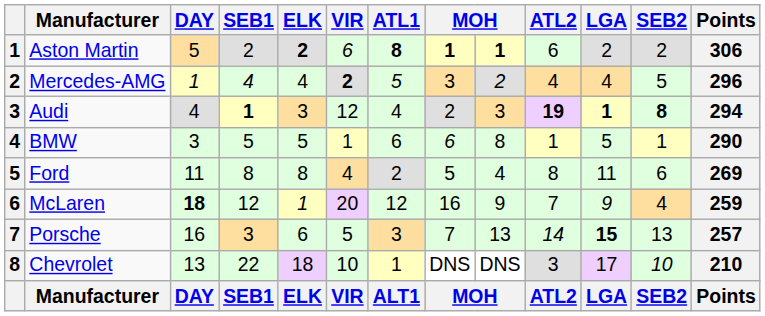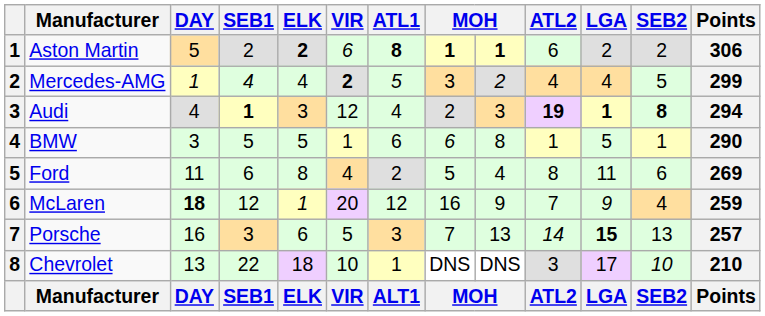 <table class="wikitable" style="font-size:85%; text-align:center;">
 <tr>
 <th></th>
 <th>Manufacturer</th>
 <th><a href='#'>DAY</a></th>
 <th><a href='#'>SEB1</a></th>
 <th><a href='#'>ELK</a></th>
 <th><a href='#'>VIR</a></th>
 <th><a href='#'>ATL1</a></th>
 <th colspan=2><a href='#'>MOH</a></th>
 <th><a href='#'>ATL2</a></th>
 <th><a href='#'>LGA</a></th>
 <th><a href='#'>SEB2</a></th>
 <th>Points</th>
 </tr>
 <tr>
 <th>1</th>
 <td align=left> <a href='#'>Aston Martin</a></td>
 <td style="background:#ffdf9f;">5</td>
 <td style="background:#dfdfdf;">2</td>
 <td style="background:#dfdfdf;"><strong>2</strong></td>
 <td style="background:#dfffdf;"><em>6</em></td>
 <td style="background:#dfffdf;"><strong>8</strong></td>
 <td style="background:#ffffbf;"><strong>1</strong></td>
 <td style="background:#ffffbf;"><strong>1</strong></td>
 <td style="background:#dfffdf;">6</td>
 <td style="background:#dfdfdf;">2</td>
 <td style="background:#dfdfdf;">2</td>
 <th>306</th>
 </tr>
 <tr>
 <th>2</th>
 <td align=left> <a href='#'>Mercedes-AMG</a></td>
 <td style="background:#ffffbf;"><em>1</em></td>
 <td style="background:#dfffdf;"><em>4</em></td>
 <td style="background:#dfffdf;">4</td>
 <td style="background:#dfdfdf;"><strong>2</strong></td>
 <td style="background:#dfffdf;"><em>5</em></td>
 <td style="background:#ffdf9f;">3</td>
 <td style="background:#dfdfdf;"><em>2</em></td>
 <td style="background:#ffdf9f;">4</td>
 <td style="background:#ffdf9f;">4</td>
 <td style="background:#dfffdf;">5</td>
-<th>296</th>
+<th>299</th>
 </tr>
 <tr>
 <th>3</th>
 <td align=left> <a href='#'>Audi</a></td>
 <td style="background:#dfdfdf;">4</td>
 <td style="background:#ffffbf;"><strong>1</strong></td>
 <td style="background:#ffdf9f;">3</td>
 <td style="background:#dfffdf;">12</td>
 <td style="background:#dfffdf;">4</td>
 <td style="background:#dfdfdf;">2</td>
 <td style="background:#ffdf9f;">3</td>
 <td style="background:#efcfff;"><strong>19</strong></td>
 <td style="background:#ffffbf;"><strong>1</strong></td>
 <td style="background:#dfffdf;"><strong>8</strong></td>
 <th>294</th>
 </tr>
 <tr>
 <th>4</th>
 <td align=left> <a href='#'>BMW</a></td>
 <td style="background:#dfffdf;">3</td>
 <td style="background:#dfffdf;">5</td>
 <td style="background:#dfffdf;">5</td>
 <td style="background:#ffffbf;">1</td>
 <td style="background:#dfffdf;">6</td>
 <td style="background:#dfffdf;"><em>6</em></td>
 <td style="background:#dfffdf;">8</td>
 <td style="background:#ffffbf;">1</td>
 <td style="background:#dfffdf;">5</td>
 <td style="background:#ffffbf;">1</td>
 <th>290</th>
 </tr>
 <tr>
 <th>5</th>
 <td align=left> <a href='#'>Ford</a></td>
 <td style="background:#dfffdf;">11</td>
-<td style="background:#dfffdf;">8</td>
+<td style="background:#dfffdf;">6</td>
 <td style="background:#dfffdf;">8</td>
 <td style="background:#ffdf9f;">4</td>
 <td style="background:#dfdfdf;">2</td>
 <td style="background:#dfffdf;">5</td>
 <td style="background:#dfffdf;">4</td>
 <td style="background:#dfffdf;">8</td>
 <td style="background:#dfffdf;">11</td>
 <td style="background:#dfffdf;">6</td>
 <th>269</th>
 </tr>
 <tr>
 <th>6</th>
 <td align=left> <a href='#'>McLaren</a></td>
 <td style="background:#dfffdf;"><strong>18</strong></td>
 <td style="background:#dfffdf;">12</td>
 <td style="background:#ffffbf;"><em>1</em></td>
 <td style="background:#efcfff;">20</td>
 <td style="background:#dfffdf;">12</td>
 <td style="background:#dfffdf;">16</td>
 <td style="background:#dfffdf;">9</td>
 <td style="background:#dfffdf;">7</td>
 <td style="background:#dfffdf;"><em>9</em></td>
 <td style="background:#ffdf9f;">4</td>
 <th>259</th>
 </tr>
 <tr>
 <th>7</th>
 <td align=left> <a href='#'>Porsche</a></td>
 <td style="background:#dfffdf;">16</td>
 <td style="background:#ffdf9f;">3</td>
 <td style="background:#dfffdf;">6</td>
 <td style="background:#dfffdf;">5</td>
 <td style="background:#ffdf9f;">3</td>
 <td style="background:#dfffdf;">7</td>
 <td style="background:#dfffdf;">13</td>
 <td style="background:#dfffdf;"><em>14</em></td>
 <td style="background:#dfffdf;"><strong>15</strong></td>
 <td style="background:#dfffdf;">13</td>
 <th>257</th>
 </tr>
 <tr>
 <th>8</th>
 <td align=left> <a href='#'>Chevrolet</a></td>
 <td style="background:#dfffdf;">13</td>
 <td style="background:#dfffdf;">22</td>
 <td style="background:#efcfff;">18</td>
 <td style="background:#dfffdf;">10</td>
 <td style="background:#ffffbf;">1</td>
 <td style="background:#ffffff;">DNS</td>
 <td style="background:#ffffff;">DNS</td>
 <td style="background:#dfdfdf;">3</td>
 <td style="background:#efcfff;">17</td>
 <td style="background:#dfffdf;"><em>10</em></td>
 <th>210</th>
 </tr>
 <tr>
 <th></th>
 <th>Manufacturer</th>
 <th><a href='#'>DAY</a></th>
 <th><a href='#'>SEB1</a></th>
 <th><a href='#'>ELK</a></th>
 <th><a href='#'>VIR</a></th>
 <th><a href='#'>ALT1</a></th>
 <th colspan=2><a href='#'>MOH</a></th>
 <th><a href='#'>ATL2</a></th>
 <th><a href='#'>LGA</a></th>
 <th><a href='#'>SEB2</a></th>
 <th>Points</th>
 </tr>
 </table>
